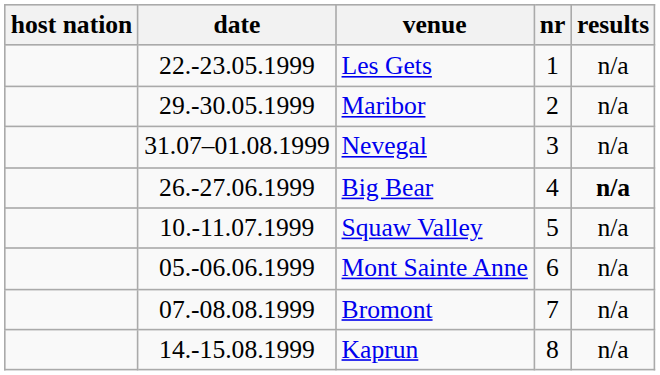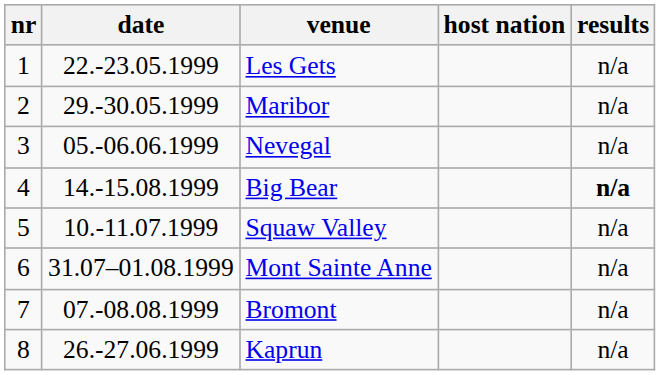 <table class="wikitable" border="1" style="text-align:center">
 <tr>
-<th>host nation</th>
+<th>nr</th>
 <th>date</th>
 <th>venue</th>
-<th>nr</th>
+<th>host nation</th>
 <th>results</th>
 </tr>
 <tr>
-<td align=left></td>
+<td>1</td>
 <td>22.-23.05.1999</td>
 <td align=left><a href='#'>Les Gets</a></td>
-<td>1</td>
+<td align=left></td>
 <td>n/a</td>
 </tr>
 <tr>
-<td align=left></td>
+<td>2</td>
 <td>29.-30.05.1999</td>
 <td align=left><a href='#'>Maribor</a></td>
-<td>2</td>
+<td align=left></td>
 <td>n/a</td>
 </tr>
 <tr>
+<td>3</td>
+<td>05.-06.06.1999</td>
+<td align=left><a href='#'>Nevegal</a></td>
 <td align=left></td>
-<td>31.07–01.08.1999</td>
-<td align=left><a href='#'>Nevegal</a></td>
-<td>3</td>
 <td>n/a</td>
 </tr>
 <tr>
+<td>4</td>
+<td>14.-15.08.1999</td>
+<td align=left><a href='#'>Big Bear</a></td>
 <td align=left></td>
-<td>26.-27.06.1999</td>
-<td align=left><a href='#'>Big Bear</a></td>
-<td>4</td>
 <td><strong>n/a</strong></td>
 </tr>
 <tr>
-<td align=left></td>
+<td>5</td>
 <td>10.-11.07.1999</td>
 <td align=left><a href='#'>Squaw Valley</a></td>
-<td>5</td>
+<td align=left></td>
 <td>n/a</td>
 </tr>
 <tr>
+<td>6</td>
+<td>31.07–01.08.1999</td>
+<td align=left><a href='#'>Mont Sainte Anne</a></td>
 <td align=left></td>
-<td>05.-06.06.1999</td>
-<td align=left><a href='#'>Mont Sainte Anne</a></td>
-<td>6</td>
 <td>n/a</td>
 </tr>
 <tr>
-<td align=left></td>
+<td>7</td>
 <td>07.-08.08.1999</td>
 <td align=left><a href='#'>Bromont</a></td>
-<td>7</td>
+<td align=left></td>
 <td>n/a</td>
 </tr>
 <tr>
+<td>8</td>
+<td>26.-27.06.1999</td>
+<td align=left><a href='#'>Kaprun</a></td>
 <td align=left></td>
-<td>14.-15.08.1999</td>
-<td align=left><a href='#'>Kaprun</a></td>
-<td>8</td>
 <td>n/a</td>
 </tr>
 </table>
